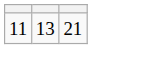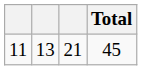 <table class="wikitable">
 <tr>
 <th></th>
 <th></th>
 <th></th>
+<th>Total</th>
 </tr>
 <tr style="text-align:center;">
 <td>11</td>
 <td>13</td>
 <td>21</td>
+<td>45</td>
 </tr>
 </table>
